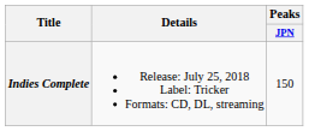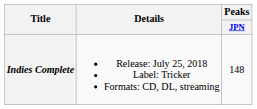 <table class="wikitable plainrowheaders" style="text-align:center">
 <tr>
 <th scope="col" rowspan="2">Title</th>
 <th scope="col" rowspan="2">Details</th>
 <th scope="col" colspan="1">Peaks</th>
 </tr>
 <tr>
 <th scope="col" style="width:2.75em;font-size:85%"><a href='#'>JPN</a><br></th>
 </tr>
 <tr>
 <th scope="row"><em>Indies Complete</em></th>
 <td><br><ul><li>Release: July 25, 2018</li><li>Label: Tricker</li><li>Formats: CD, DL, streaming</li></ul></td>
-<td>150</td>
+<td>148</td>
 </tr>
 </table>
